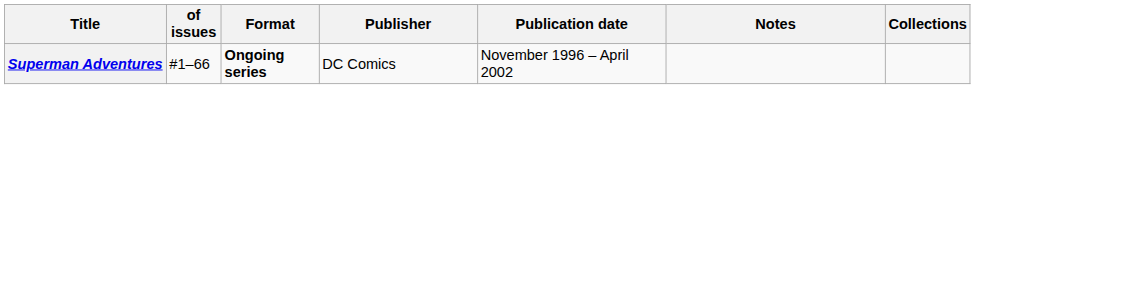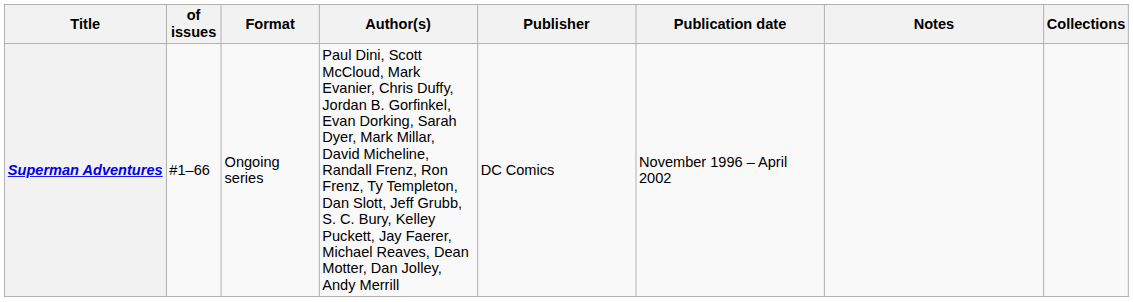 <table class="wikitable">
 <tr>
 <th>Title</th>
 <th style="width:40pt"> of issues</th>
 <th style="width:75pt">Format</th>
+<th style="width:125pt">Author(s)</th>
 <th style="width:125pt">Publisher</th>
 <th style="width:150pt">Publication date</th>
 <th style="width:175pt">Notes</th>
 <th>Collections</th>
 </tr>
 <tr>
 <th><em><a href='#'>Superman Adventures</a></em></th>
 <td>#1–66</td>
-<td><strong>Ongoing series</strong></td>
+<td>Ongoing series</td>
+<td>Paul Dini, Scott McCloud, Mark Evanier, Chris Duffy, Jordan B. Gorfinkel, Evan Dorking, Sarah Dyer, Mark Millar, David Micheline, Randall Frenz, Ron Frenz, Ty Templeton, Dan Slott, Jeff Grubb, S. C. Bury, Kelley Puckett, Jay Faerer, Michael Reaves, Dean Motter, Dan Jolley, Andy Merrill</td>
 <td>DC Comics</td>
 <td>November 1996 – April 2002</td>
 <td></td>
 <td></td>
 </tr>
 </table>
